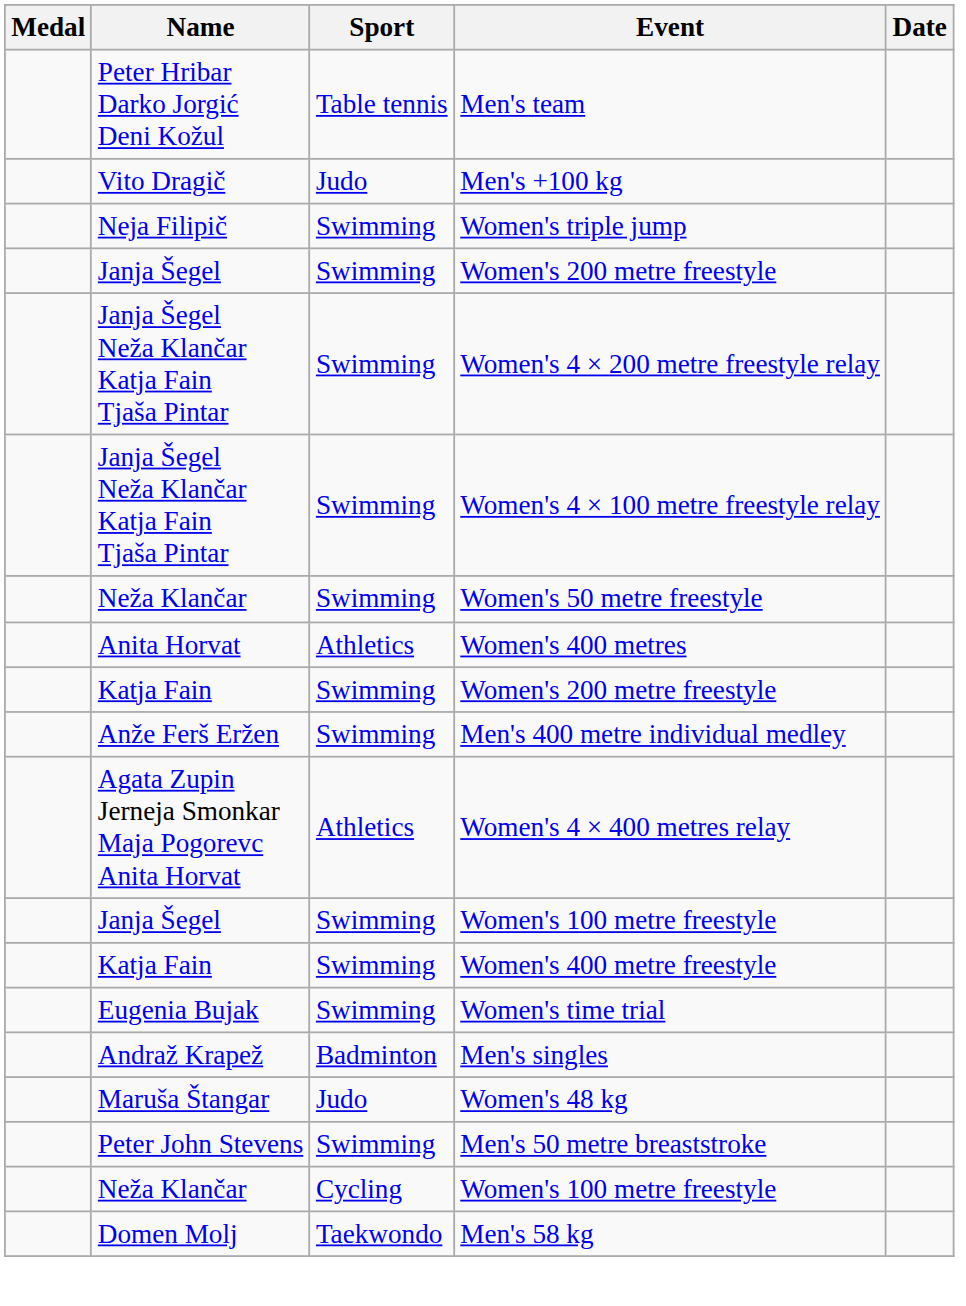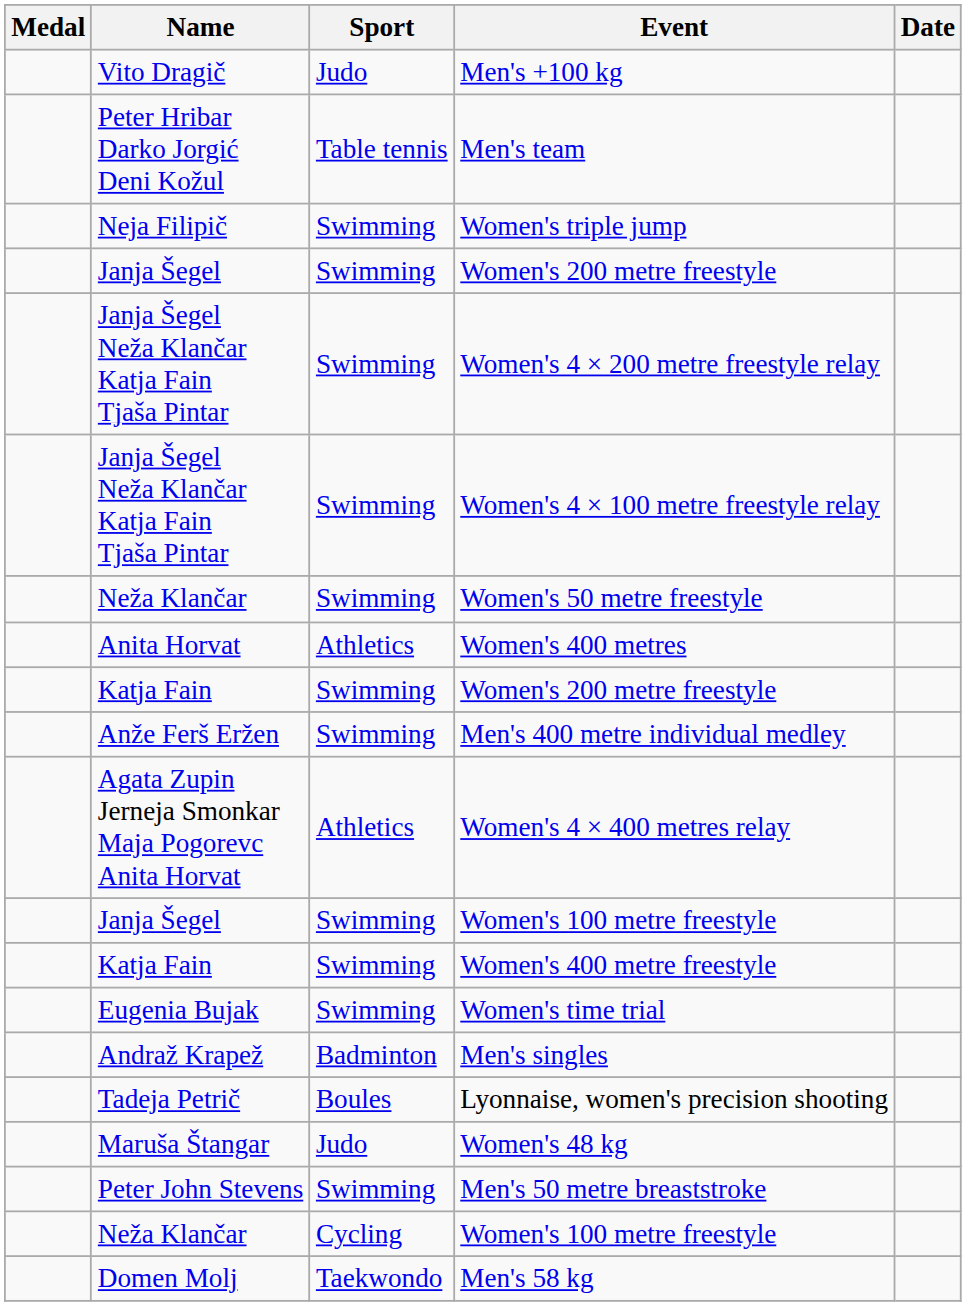 <table class="wikitable sortable" style="font-size: 95%;">
 <tr>
 <th>Medal</th>
 <th>Name</th>
 <th>Sport</th>
 <th>Event</th>
 <th>Date</th>
 </tr>
 <tr>
 <td></td>
-<td><a href='#'>Peter Hribar</a><br><a href='#'>Darko Jorgić</a><br><a href='#'>Deni Kožul</a></td>
-<td><a href='#'>Table tennis</a></td>
-<td><a href='#'>Men's team</a></td>
+<td><a href='#'>Vito Dragič</a></td>
+<td><a href='#'>Judo</a></td>
+<td><a href='#'>Men's +100 kg</a></td>
 <td></td>
 </tr>
 <tr>
 <td></td>
-<td><a href='#'>Vito Dragič</a></td>
-<td><a href='#'>Judo</a></td>
-<td><a href='#'>Men's +100 kg</a></td>
+<td><a href='#'>Peter Hribar</a><br><a href='#'>Darko Jorgić</a><br><a href='#'>Deni Kožul</a></td>
+<td><a href='#'>Table tennis</a></td>
+<td><a href='#'>Men's team</a></td>
 <td></td>
 </tr>
 <tr>
 <td></td>
 <td><a href='#'>Neja Filipič</a></td>
 <td><a href='#'>Swimming</a></td>
 <td><a href='#'>Women's triple jump</a></td>
 <td></td>
 </tr>
 <tr>
 <td></td>
 <td><a href='#'>Janja Šegel</a></td>
 <td><a href='#'>Swimming</a></td>
 <td><a href='#'>Women's 200 metre freestyle</a></td>
 <td></td>
 </tr>
 <tr>
 <td></td>
 <td><a href='#'>Janja Šegel</a><br><a href='#'>Neža Klančar</a><br><a href='#'>Katja Fain</a><br><a href='#'>Tjaša Pintar</a></td>
 <td><a href='#'>Swimming</a></td>
 <td><a href='#'>Women's 4 × 200 metre freestyle relay</a></td>
 <td></td>
 </tr>
 <tr>
 <td></td>
 <td><a href='#'>Janja Šegel</a><br><a href='#'>Neža Klančar</a><br><a href='#'>Katja Fain</a><br><a href='#'>Tjaša Pintar</a></td>
 <td><a href='#'>Swimming</a></td>
 <td><a href='#'>Women's 4 × 100 metre freestyle relay</a></td>
 <td></td>
 </tr>
 <tr>
 <td></td>
 <td><a href='#'>Neža Klančar</a></td>
 <td><a href='#'>Swimming</a></td>
 <td><a href='#'>Women's 50 metre freestyle</a></td>
 <td></td>
 </tr>
 <tr>
 <td></td>
 <td><a href='#'>Anita Horvat</a></td>
 <td><a href='#'>Athletics</a></td>
 <td><a href='#'>Women's 400 metres</a></td>
 <td></td>
 </tr>
 <tr>
 <td></td>
 <td><a href='#'>Katja Fain</a></td>
 <td><a href='#'>Swimming</a></td>
 <td><a href='#'>Women's 200 metre freestyle</a></td>
 <td></td>
 </tr>
 <tr>
 <td></td>
 <td><a href='#'>Anže Ferš Eržen</a></td>
 <td><a href='#'>Swimming</a></td>
 <td><a href='#'>Men's 400 metre individual medley</a></td>
 <td></td>
 </tr>
 <tr>
 <td></td>
 <td><a href='#'>Agata Zupin</a><br>Jerneja Smonkar<br><a href='#'>Maja Pogorevc</a><br><a href='#'>Anita Horvat</a></td>
 <td><a href='#'>Athletics</a></td>
 <td><a href='#'>Women's 4 × 400 metres relay</a></td>
 <td></td>
 </tr>
 <tr>
 <td></td>
 <td><a href='#'>Janja Šegel</a></td>
 <td><a href='#'>Swimming</a></td>
 <td><a href='#'>Women's 100 metre freestyle</a></td>
 <td></td>
 </tr>
 <tr>
 <td></td>
 <td><a href='#'>Katja Fain</a></td>
 <td><a href='#'>Swimming</a></td>
 <td><a href='#'>Women's 400 metre freestyle</a></td>
 <td></td>
 </tr>
 <tr>
 <td></td>
 <td><a href='#'>Eugenia Bujak</a></td>
 <td><a href='#'>Swimming</a></td>
 <td><a href='#'>Women's time trial</a></td>
 <td></td>
 </tr>
 <tr>
 <td></td>
 <td><a href='#'>Andraž Krapež</a></td>
 <td><a href='#'>Badminton</a></td>
 <td><a href='#'>Men's singles</a></td>
 <td></td>
 </tr>
 <tr>
 <td></td>
+<td><a href='#'>Tadeja Petrič</a></td>
+<td><a href='#'>Boules</a></td>
+<td>Lyonnaise, women's precision shooting</td>
+<td></td>
+</tr>
+<tr>
+<td></td>
 <td><a href='#'>Maruša Štangar</a></td>
 <td><a href='#'>Judo</a></td>
 <td><a href='#'>Women's 48 kg</a></td>
 <td></td>
 </tr>
 <tr>
 <td></td>
 <td><a href='#'>Peter John Stevens</a></td>
 <td><a href='#'>Swimming</a></td>
 <td><a href='#'>Men's 50 metre breaststroke</a></td>
 <td></td>
 </tr>
 <tr>
 <td></td>
 <td><a href='#'>Neža Klančar</a></td>
 <td><a href='#'>Cycling</a></td>
 <td><a href='#'>Women's 100 metre freestyle</a></td>
 <td></td>
 </tr>
 <tr>
 <td></td>
 <td><a href='#'>Domen Molj</a></td>
 <td><a href='#'>Taekwondo</a></td>
 <td><a href='#'>Men's 58 kg</a></td>
 <td></td>
 </tr>
 </table>
